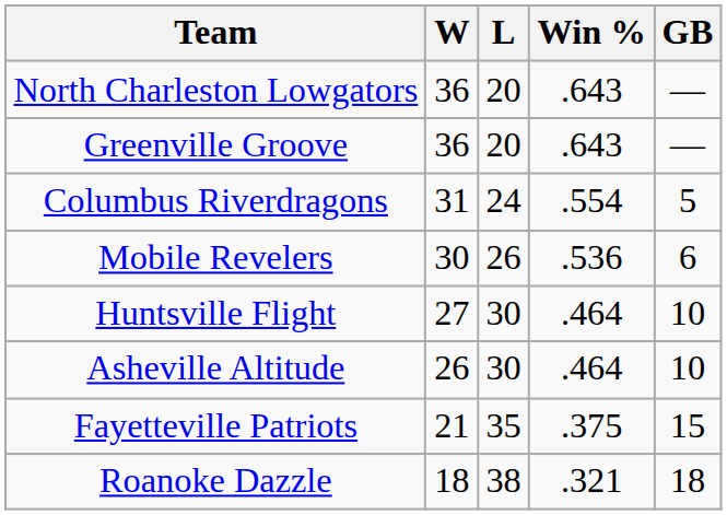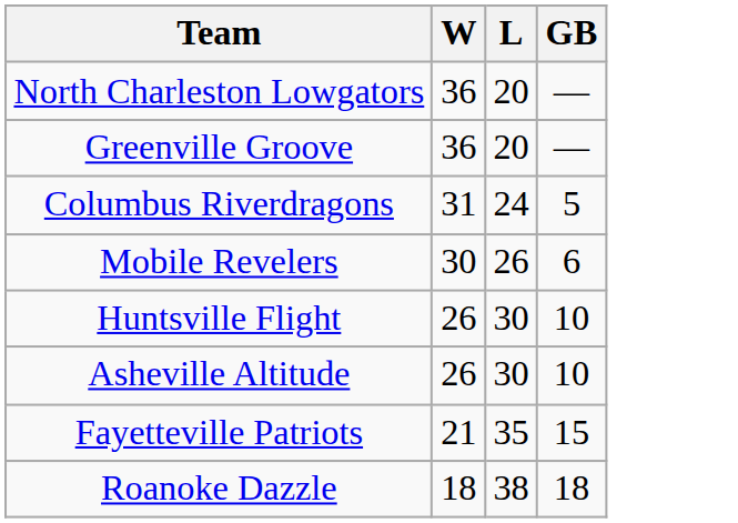 <table class="wikitable" style="text-align:center">
 <tr>
 <th>Team</th>
 <th>W</th>
 <th>L</th>
-<th>Win %</th>
 <th>GB</th>
 </tr>
 <tr>
 <td><a href='#'>North Charleston Lowgators</a></td>
 <td>36</td>
 <td>20</td>
-<td>.643</td>
 <td>—</td>
 </tr>
 <tr>
 <td><a href='#'>Greenville Groove</a></td>
 <td>36</td>
 <td>20</td>
-<td>.643</td>
 <td>—</td>
 </tr>
 <tr>
 <td><a href='#'>Columbus Riverdragons</a></td>
 <td>31</td>
 <td>24</td>
-<td>.554</td>
 <td>5</td>
 </tr>
 <tr>
 <td><a href='#'>Mobile Revelers</a></td>
 <td>30</td>
 <td>26</td>
-<td>.536</td>
 <td>6</td>
 </tr>
 <tr>
 <td><a href='#'>Huntsville Flight</a></td>
-<td>27</td>
+<td>26</td>
 <td>30</td>
-<td>.464</td>
 <td>10</td>
 </tr>
 <tr>
 <td><a href='#'>Asheville Altitude</a></td>
 <td>26</td>
 <td>30</td>
-<td>.464</td>
 <td>10</td>
 </tr>
 <tr>
 <td><a href='#'>Fayetteville Patriots</a></td>
 <td>21</td>
 <td>35</td>
-<td>.375</td>
 <td>15</td>
 </tr>
 <tr>
 <td><a href='#'>Roanoke Dazzle</a></td>
 <td>18</td>
 <td>38</td>
-<td>.321</td>
 <td>18</td>
 </tr>
 </table>
